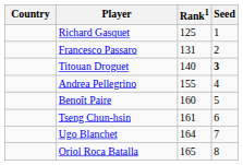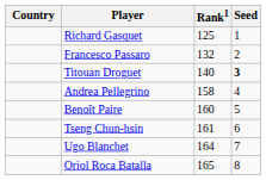 <table class="sortable wikitable">
 <tr>
 <th width="70">Country</th>
 <th width="175">Player</th>
 <th>Rank<sup>1</sup></th>
 <th>Seed</th>
 </tr>
 <tr>
 <td></td>
 <td><a href='#'>Richard Gasquet</a></td>
 <td>125</td>
 <td>1</td>
 </tr>
 <tr>
 <td></td>
 <td><a href='#'>Francesco Passaro</a></td>
-<td>131</td>
+<td>132</td>
 <td>2</td>
 </tr>
 <tr>
 <td></td>
 <td><a href='#'>Titouan Droguet</a></td>
 <td>140</td>
 <td><strong>3</strong></td>
 </tr>
 <tr>
 <td></td>
 <td><a href='#'>Andrea Pellegrino</a></td>
-<td>155</td>
+<td>158</td>
 <td>4</td>
 </tr>
 <tr>
 <td></td>
 <td><a href='#'>Benoît Paire</a></td>
 <td>160</td>
 <td>5</td>
 </tr>
 <tr>
 <td></td>
 <td><a href='#'>Tseng Chun-hsin</a></td>
 <td>161</td>
 <td>6</td>
 </tr>
 <tr>
 <td></td>
 <td><a href='#'>Ugo Blanchet</a></td>
 <td>164</td>
 <td>7</td>
 </tr>
 <tr>
 <td></td>
 <td><a href='#'>Oriol Roca Batalla</a></td>
 <td>165</td>
 <td>8</td>
 </tr>
 </table>
